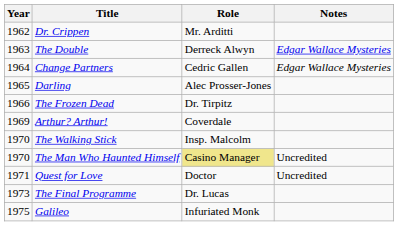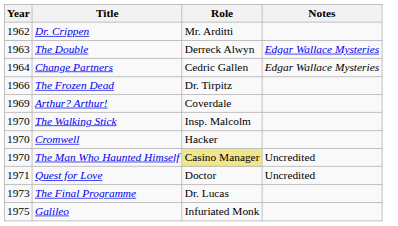 <table class="wikitable">
 <tr>
 <th>Year</th>
 <th>Title</th>
 <th>Role</th>
 <th>Notes</th>
 </tr>
 <tr>
 <td>1962</td>
 <td><em><a href='#'>Dr. Crippen</a></em></td>
 <td>Mr. Arditti</td>
 <td></td>
 </tr>
 <tr>
 <td>1963</td>
 <td><em><a href='#'>The Double</a></em></td>
 <td>Derreck Alwyn</td>
 <td><em><a href='#'>Edgar Wallace Mysteries</a></em></td>
 </tr>
 <tr>
 <td>1964</td>
 <td><em><a href='#'>Change Partners</a></em></td>
 <td>Cedric Gallen</td>
 <td><em>Edgar Wallace Mysteries</em></td>
 </tr>
 <tr>
-<td>1965</td>
-<td><em><a href='#'>Darling</a></em></td>
-<td>Alec Prosser-Jones</td>
-<td></td>
-</tr>
-<tr>
 <td>1966</td>
 <td><em><a href='#'>The Frozen Dead</a></em></td>
 <td>Dr. Tirpitz</td>
 <td></td>
 </tr>
 <tr>
 <td>1969</td>
 <td><em><a href='#'>Arthur? Arthur!</a></em></td>
 <td>Coverdale</td>
 <td></td>
 </tr>
 <tr>
 <td>1970</td>
 <td><em><a href='#'>The Walking Stick</a></em></td>
 <td>Insp. Malcolm</td>
+<td></td>
+</tr>
+<tr>
+<td>1970</td>
+<td><em><a href='#'>Cromwell</a></em></td>
+<td>Hacker</td>
 <td></td>
 </tr>
 <tr>
 <td>1970</td>
 <td><em><a href='#'>The Man Who Haunted Himself</a></em></td>
 <td style="background: khaki;">Casino Manager</td>
 <td>Uncredited</td>
 </tr>
 <tr>
 <td>1971</td>
 <td><em><a href='#'>Quest for Love</a></em></td>
 <td>Doctor</td>
 <td>Uncredited</td>
 </tr>
 <tr>
 <td>1973</td>
 <td><em><a href='#'>The Final Programme</a></em></td>
 <td>Dr. Lucas</td>
 <td></td>
 </tr>
 <tr>
 <td>1975</td>
 <td><em><a href='#'>Galileo</a></em></td>
 <td>Infuriated Monk</td>
 <td></td>
 </tr>
 </table>
